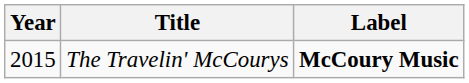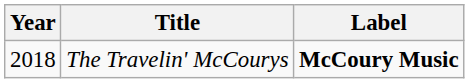 <table class="wikitable">
 <tr>
 <th rowspan="1">Year</th>
 <th rowspan="1">Title</th>
 <th rowspan="1">Label</th>
 </tr>
 <tr>
-<td align="center">2015</td>
+<td align="center">2018</td>
 <td align="left"><em>The Travelin' McCourys</em></td>
 <td align="left"><strong>McCoury Music</strong></td>
 </tr>
 </table>
